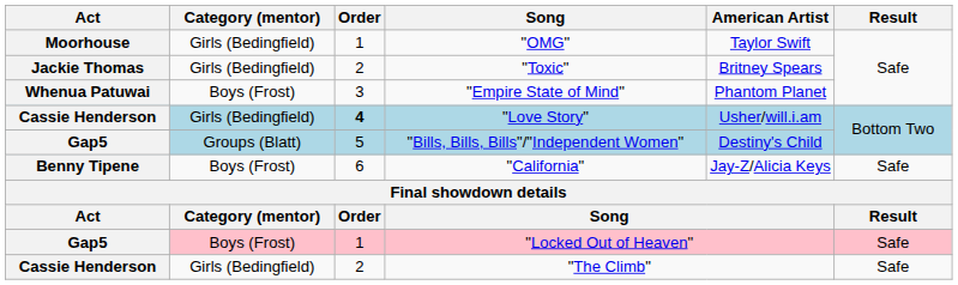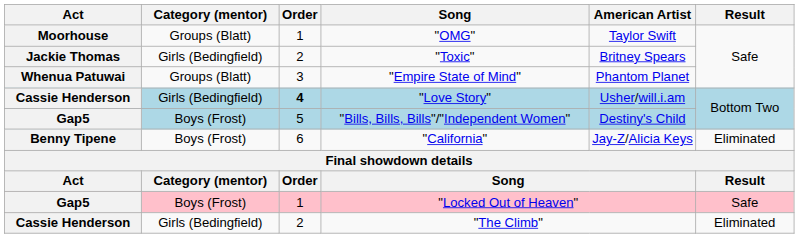 <table class="wikitable plainrowheaders" style="text-align:center;">
 <tr>
 <th scope="col" style="width:10em;">Act</th>
 <th scope="col" style="width:10em;">Category (mentor)</th>
 <th scope="col">Order</th>
 <th scope="col" style="width:20em;">Song</th>
 <th scope="col">American Artist</th>
 <th scope="col" style="width:7em;">Result</th>
 </tr>
 <tr>
 <th scope="row">Moorhouse</th>
-<td>Girls (Bedingfield)</td>
+<td>Groups (Blatt)</td>
 <td>1</td>
 <td>"<a href='#'>OMG</a>"</td>
 <td><a href='#'>Taylor Swift</a></td>
 <td rowspan=3>Safe</td>
 </tr>
 <tr>
 <th scope="row">Jackie Thomas</th>
 <td>Girls (Bedingfield)</td>
 <td>2</td>
 <td>"<a href='#'>Toxic</a>"</td>
 <td><a href='#'>Britney Spears</a></td>
 </tr>
 <tr>
 <th scope="row">Whenua Patuwai</th>
-<td>Boys (Frost)</td>
+<td>Groups (Blatt)</td>
 <td>3</td>
 <td>"<a href='#'>Empire State of Mind</a>"</td>
 <td><a href='#'>Phantom Planet</a></td>
 </tr>
 <tr style="background:lightblue;">
 <th scope="row">Cassie Henderson</th>
 <td>Girls (Bedingfield)</td>
 <td><strong>4</strong></td>
 <td>"<a href='#'>Love Story</a>"</td>
 <td><a href='#'>Usher</a>/<a href='#'>will.i.am</a></td>
 <td rowspan=2>Bottom Two</td>
 </tr>
 <tr style="background:lightblue;">
 <th scope="row">Gap5</th>
-<td>Groups (Blatt)</td>
+<td>Boys (Frost)</td>
 <td>5</td>
 <td>"<a href='#'>Bills, Bills, Bills</a>"/"<a href='#'>Independent Women</a>"</td>
 <td><a href='#'>Destiny's Child</a></td>
 </tr>
 <tr>
 <th scope="row">Benny Tipene</th>
 <td>Boys (Frost)</td>
 <td>6</td>
 <td>"<a href='#'>California</a>"</td>
 <td><a href='#'>Jay-Z</a>/<a href='#'>Alicia Keys</a></td>
-<td>Safe</td>
+<td>Eliminated</td>
 </tr>
 <tr>
 <th colspan="6">Final showdown details</th>
 </tr>
 <tr>
 <th scope="col" style="width:10em;">Act</th>
 <th scope="col" style="width:10em;">Category (mentor)</th>
 <th scope="col">Order</th>
 <th colspan="2">Song</th>
 <th scope="col" style="width:6em;">Result</th>
 </tr>
 <tr style="background:pink;">
 <th scope="row">Gap5</th>
 <td>Boys (Frost)</td>
 <td>1</td>
 <td colspan="2">"<a href='#'>Locked Out of Heaven</a>"</td>
 <td>Safe</td>
 </tr>
 <tr>
 <th scope="row">Cassie Henderson</th>
 <td>Girls (Bedingfield)</td>
 <td>2</td>
 <td colspan="2">"<a href='#'>The Climb</a>"</td>
-<td>Safe</td>
+<td>Eliminated</td>
 </tr>
 </table>
